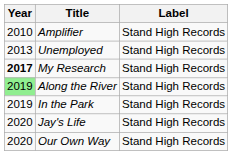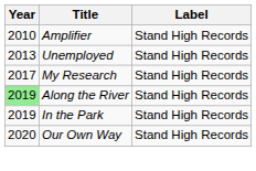 <table class="wikitable">
 <tr>
 <th>Year</th>
 <th>Title</th>
 <th>Label</th>
 </tr>
 <tr>
 <td>2010</td>
 <td><em>Amplifier</em></td>
 <td>Stand High Records</td>
 </tr>
 <tr>
 <td>2013</td>
 <td><em>Unemployed</em></td>
 <td>Stand High Records</td>
 </tr>
 <tr>
-<td><strong>2017</strong></td>
+<td>2017</td>
 <td><em>My Research</em></td>
 <td>Stand High Records</td>
 </tr>
 <tr>
 <td style="background: lightgreen;">2019</td>
 <td><em>Along the River</em></td>
 <td>Stand High Records</td>
 </tr>
 <tr>
 <td>2019</td>
 <td><em>In the Park</em></td>
 <td>Stand High Records</td>
 </tr>
 <tr>
 <td>2020</td>
-<td><em>Jay's Life</em></td>
-<td>Stand High Records</td>
-</tr>
-<tr>
-<td>2020</td>
 <td><em>Our Own Way</em></td>
 <td>Stand High Records</td>
 </tr>
 </table>
